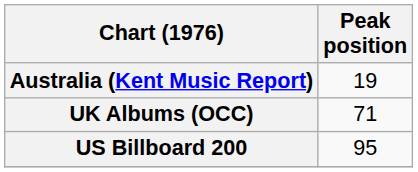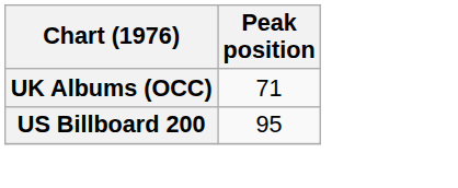 <table class="wikitable sortable plainrowheaders" style="text-align:center">
 <tr>
 <th>Chart (1976)</th>
 <th>Peak<br>position</th>
-</tr>
-<tr>
-<th scope="row">Australia (<a href='#'>Kent Music Report</a>)</th>
-<td>19</td>
 </tr>
 <tr>
 <th scope="row">UK Albums (OCC)</th>
 <td>71</td>
 </tr>
 <tr>
 <th scope="row">US Billboard 200</th>
 <td>95</td>
 </tr>
 <tr>
 </tr>
 </table>
